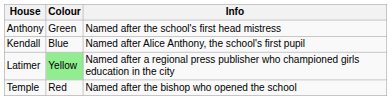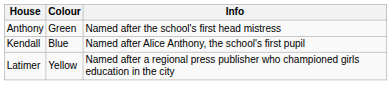 <table class="wikitable">
 <tr>
 <th>House</th>
 <th>Colour</th>
 <th>Info</th>
 </tr>
 <tr>
 <td>Anthony</td>
 <td>Green</td>
 <td>Named after the school's first head mistress</td>
 </tr>
 <tr>
 <td>Kendall</td>
 <td>Blue</td>
 <td>Named after Alice Anthony, the school's first pupil</td>
 </tr>
 <tr>
 <td>Latimer</td>
-<td style="background: lightgreen;">Yellow</td>
+<td>Yellow</td>
 <td>Named after a regional press publisher who championed girls education in the city</td>
 </tr>
-<tr>
-<td>Temple</td>
-<td>Red</td>
-<td>Named after the bishop who opened the school</td>
-</tr>
 </table>
